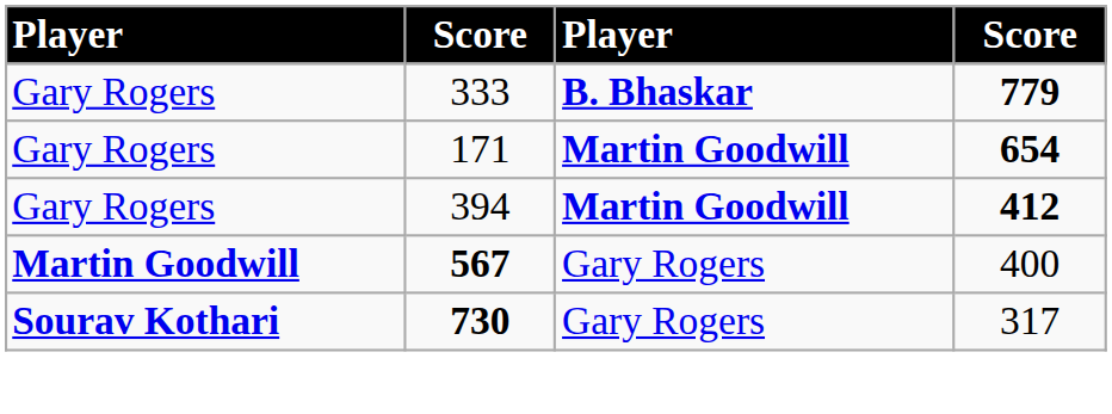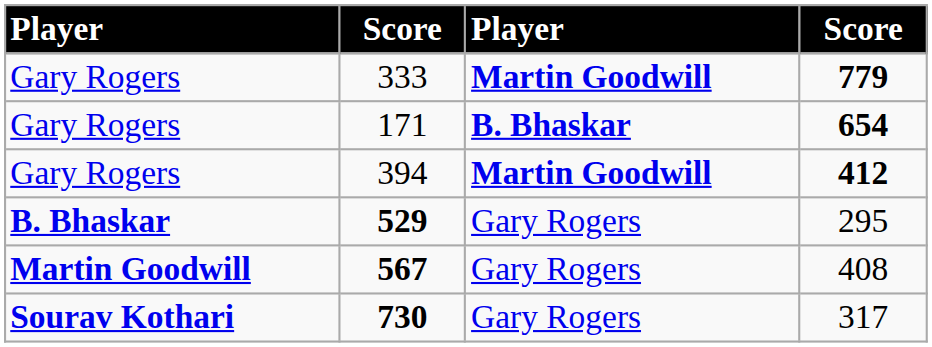 <table border="2" cellpadding="2" cellspacing="0" style="margin: 0; background: #f9f9f9; border: 1px #aaa solid; border-collapse: collapse; font-size: 100%;" width=50%>
 <tr>
 <th bgcolor="000000" style="color:white; text-align:left" width=20%>Player</th>
 <th bgcolor="000000" style="color:white; text-align:center" width=5%>Score</th>
 <th bgcolor="000000" style="color:white; text-align:left" width=20%>Player</th>
 <th bgcolor="000000" style="color:white; text-align:center" width= 5%>Score</th>
 </tr>
 <tr>
 <td style="text-align:left"> <a href='#'>Gary Rogers</a></td>
 <td style="text-align:center">333</td>
-<td style="text-align:left"> <strong><a href='#'>B. Bhaskar</a></strong></td>
+<td style="text-align:left"> <strong><a href='#'>Martin Goodwill</a></strong></td>
 <td style="text-align:center"><strong>779</strong></td>
 </tr>
 <tr>
 <td style="text-align:left"> <a href='#'>Gary Rogers</a></td>
 <td style="text-align:center">171</td>
-<td style="text-align:left"> <strong><a href='#'>Martin Goodwill</a></strong></td>
+<td style="text-align:left"> <strong><a href='#'>B. Bhaskar</a></strong></td>
 <td style="text-align:center"><strong>654</strong></td>
 </tr>
 <tr>
 <td style="text-align:left"> <a href='#'>Gary Rogers</a></td>
 <td style="text-align:center">394</td>
 <td style="text-align:left"> <strong><a href='#'>Martin Goodwill</a></strong></td>
 <td style="text-align:center"><strong>412</strong></td>
 </tr>
 <tr>
+<td style="text-align:left"> <strong><a href='#'>B. Bhaskar</a></strong></td>
+<td style="text-align:center"><strong>529</strong></td>
+<td style="text-align:left"> <a href='#'>Gary Rogers</a></td>
+<td style="text-align:center">295</td>
+</tr>
+<tr>
 <td style="text-align:left"> <strong><a href='#'>Martin Goodwill</a></strong></td>
 <td style="text-align:center"><strong>567</strong></td>
 <td style="text-align:left"> <a href='#'>Gary Rogers</a></td>
-<td style="text-align:center">400</td>
+<td style="text-align:center">408</td>
 </tr>
 <tr>
 <td style="text-align:left"> <strong><a href='#'>Sourav Kothari</a></strong></td>
 <td style="text-align:center"><strong>730</strong></td>
 <td style="text-align:left"> <a href='#'>Gary Rogers</a></td>
 <td style="text-align:center">317</td>
 </tr>
 </table>
